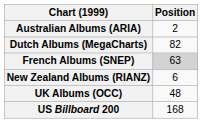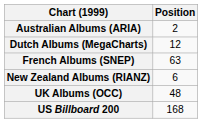 <table class="wikitable sortable plainrowheaders" style="text-align:center;">
 <tr>
 <th scope="column">Chart (1999)</th>
 <th scope="column">Position</th>
 </tr>
 <tr>
 <th scope="row">Australian Albums (ARIA)</th>
 <td>2</td>
 </tr>
 <tr>
 <th scope="row">Dutch Albums (MegaCharts)</th>
-<td>82</td>
+<td>12</td>
 </tr>
 <tr>
 <th scope="row">French Albums (SNEP)</th>
-<td style="background: lightgrey;">63</td>
+<td>63</td>
 </tr>
 <tr>
 <th scope="row">New Zealand Albums (RIANZ)</th>
 <td>6</td>
 </tr>
 <tr>
 <th scope="row">UK Albums (OCC)</th>
 <td>48</td>
 </tr>
 <tr>
 <th scope="row">US <em>Billboard</em> 200</th>
 <td>168</td>
 </tr>
 </table>
